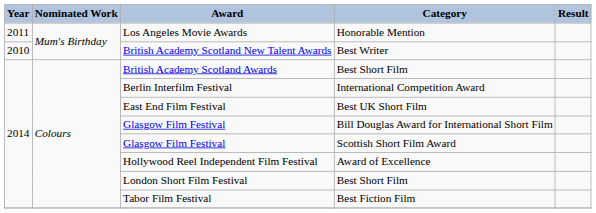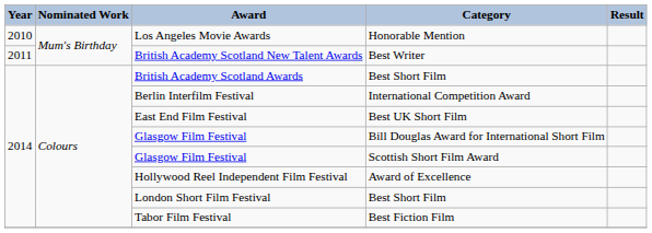 <table class="wikitable" style="font-size:90%">
 <tr style="text-align:center;">
 <th style="background:#B0C4DE;">Year</th>
 <th style="background:#B0C4DE;">Nominated Work</th>
 <th style="background:#B0C4DE;">Award</th>
 <th style="background:#B0C4DE;">Category</th>
 <th style="background:#B0C4DE;">Result</th>
 </tr>
 <tr>
-<td>2011</td>
+<td>2010</td>
 <td rowspan=2><em>Mum's Birthday</em></td>
 <td>Los Angeles Movie Awards</td>
 <td>Honorable Mention</td>
 <td></td>
 </tr>
 <tr>
-<td>2010</td>
+<td>2011</td>
 <td><a href='#'>British Academy Scotland New Talent Awards</a></td>
 <td>Best Writer</td>
 <td></td>
 </tr>
 <tr>
 <td rowspan=8>2014</td>
 <td rowspan=8><em>Colours</em></td>
 <td><a href='#'>British Academy Scotland Awards</a></td>
 <td>Best Short Film</td>
 <td></td>
 </tr>
 <tr>
 <td>Berlin Interfilm Festival</td>
 <td>International Competition Award</td>
 <td></td>
 </tr>
 <tr>
 <td>East End Film Festival</td>
 <td>Best UK Short Film</td>
 <td></td>
 </tr>
 <tr>
 <td><a href='#'>Glasgow Film Festival</a></td>
 <td>Bill Douglas Award for International Short Film</td>
 <td></td>
 </tr>
 <tr>
 <td><a href='#'>Glasgow Film Festival</a></td>
 <td>Scottish Short Film Award</td>
 <td></td>
 </tr>
 <tr>
 <td>Hollywood Reel Independent Film Festival</td>
 <td>Award of Excellence</td>
 <td></td>
 </tr>
 <tr>
 <td>London Short Film Festival</td>
 <td>Best Short Film</td>
 <td></td>
 </tr>
 <tr>
 <td>Tabor Film Festival</td>
 <td>Best Fiction Film</td>
 <td></td>
 </tr>
 <tr>
 </tr>
 </table>
